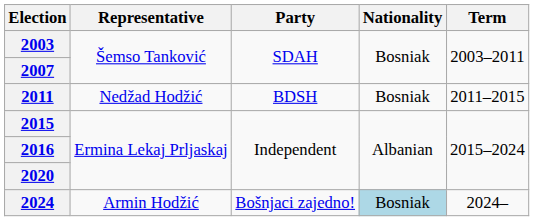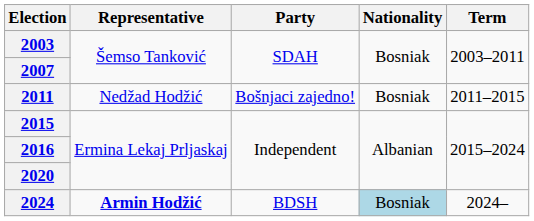 <table class="wikitable" style="text-align:center">
 <tr>
 <th>Election</th>
 <th>Representative</th>
 <th>Party</th>
 <th>Nationality</th>
 <th>Term</th>
 </tr>
 <tr>
 <th><a href='#'><strong>2003</strong></a></th>
 <td rowspan=2><a href='#'>Šemso Tanković</a></td>
 <td rowspan=2><a href='#'>SDAH</a></td>
 <td rowspan=2>Bosniak</td>
 <td rowspan=2>2003–2011</td>
 </tr>
 <tr>
 <th><a href='#'>2007</a></th>
 </tr>
 <tr>
 <th><a href='#'>2011</a></th>
 <td><a href='#'>Nedžad Hodžić</a></td>
-<td><a href='#'>BDSH</a></td>
+<td><a href='#'>Bošnjaci zajedno!</a></td>
 <td>Bosniak</td>
 <td>2011–2015</td>
 </tr>
 <tr>
 <th><a href='#'>2015</a></th>
 <td rowspan=3><a href='#'>Ermina Lekaj Prljaskaj</a></td>
 <td rowspan=3>Independent</td>
 <td rowspan=3>Albanian</td>
 <td rowspan=3>2015–2024</td>
 </tr>
 <tr>
 <th><a href='#'>2016</a></th>
 </tr>
 <tr>
 <th><a href='#'>2020</a></th>
 </tr>
 <tr>
 <th><a href='#'>2024</a></th>
-<td><a href='#'>Armin Hodžić</a></td>
-<td><a href='#'>Bošnjaci zajedno!</a></td>
+<td><strong><a href='#'>Armin Hodžić</a></strong></td>
+<td><a href='#'>BDSH</a></td>
 <td style="background: lightblue;">Bosniak</td>
 <td>2024–</td>
 </tr>
 </table>
